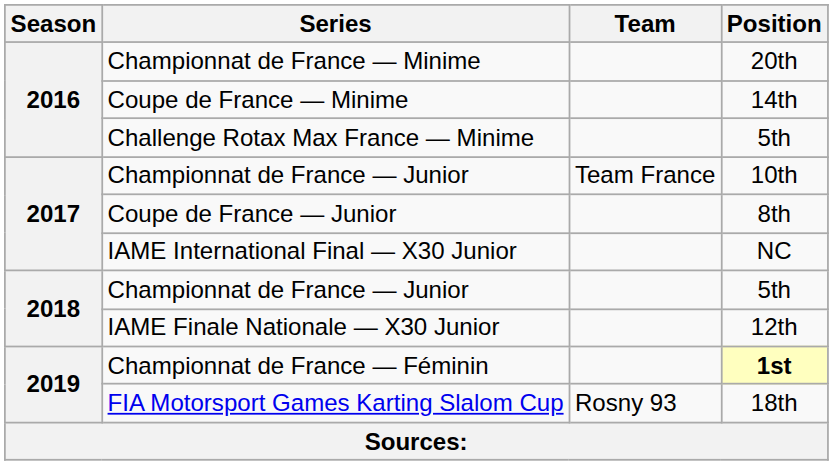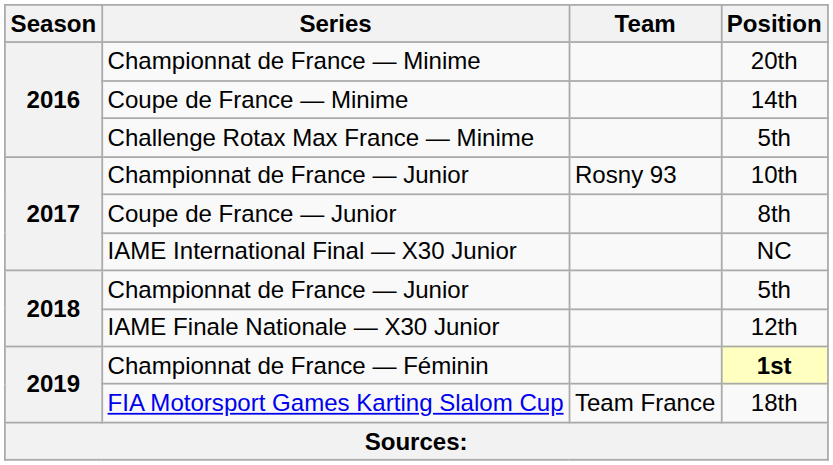 <table class="wikitable" style="font-size: 85%; text-align:center">
 <tr>
 <th>Season</th>
 <th>Series</th>
 <th>Team</th>
 <th>Position</th>
 </tr>
 <tr>
 <th rowspan="3">2016</th>
 <td align="left">Championnat de France — Minime</td>
 <td align="left"></td>
 <td>20th</td>
 </tr>
 <tr>
 <td align="left">Coupe de France — Minime</td>
 <td align="left"></td>
 <td>14th</td>
 </tr>
 <tr>
 <td align="left">Challenge Rotax Max France — Minime</td>
 <td align="left"></td>
 <td>5th</td>
 </tr>
 <tr>
 <th rowspan="3">2017</th>
 <td align="left">Championnat de France — Junior</td>
-<td align="left">Team France</td>
+<td align="left">Rosny 93</td>
 <td>10th</td>
 </tr>
 <tr>
 <td align="left">Coupe de France — Junior</td>
 <td align="left"></td>
 <td>8th</td>
 </tr>
 <tr>
 <td align="left">IAME International Final — X30 Junior</td>
 <td align="left"></td>
 <td>NC</td>
 </tr>
 <tr>
 <th rowspan="2">2018</th>
 <td align="left">Championnat de France — Junior</td>
 <td align="left"></td>
 <td>5th</td>
 </tr>
 <tr>
 <td align="left">IAME Finale Nationale — X30 Junior</td>
 <td align="left"></td>
 <td>12th</td>
 </tr>
 <tr>
 <th rowspan="2">2019</th>
 <td align="left">Championnat de France — Féminin</td>
 <td align="left"></td>
 <td style="background:#ffffbf;"><strong>1st</strong></td>
 </tr>
 <tr>
 <td align="left"><a href='#'>FIA Motorsport Games Karting Slalom Cup</a></td>
-<td align="left">Rosny 93</td>
+<td align="left">Team France</td>
 <td>18th</td>
 </tr>
 <tr>
 <th colspan="4">Sources:</th>
 </tr>
 </table>
